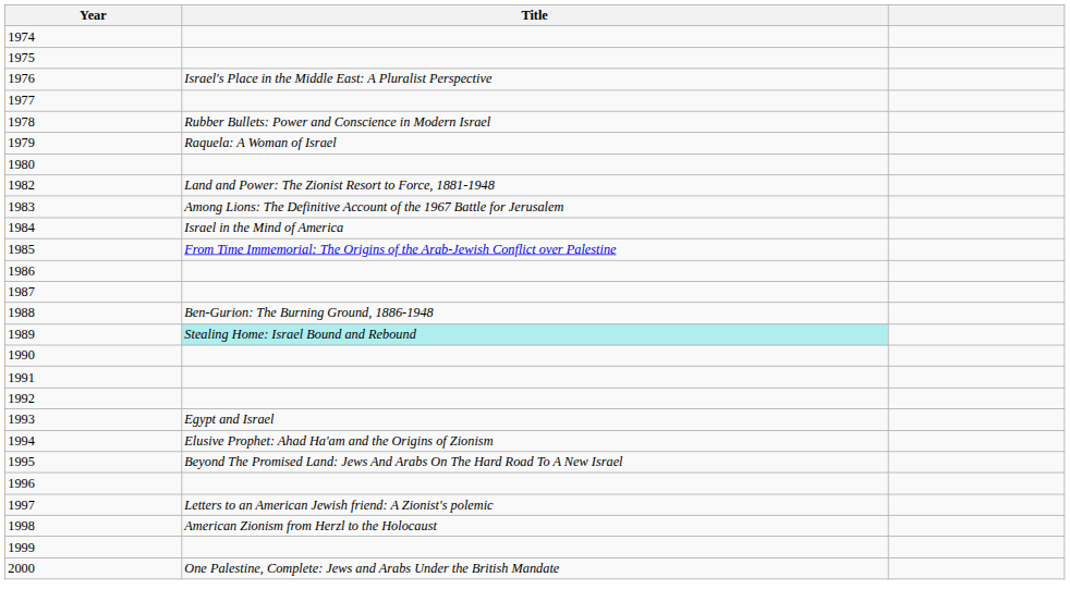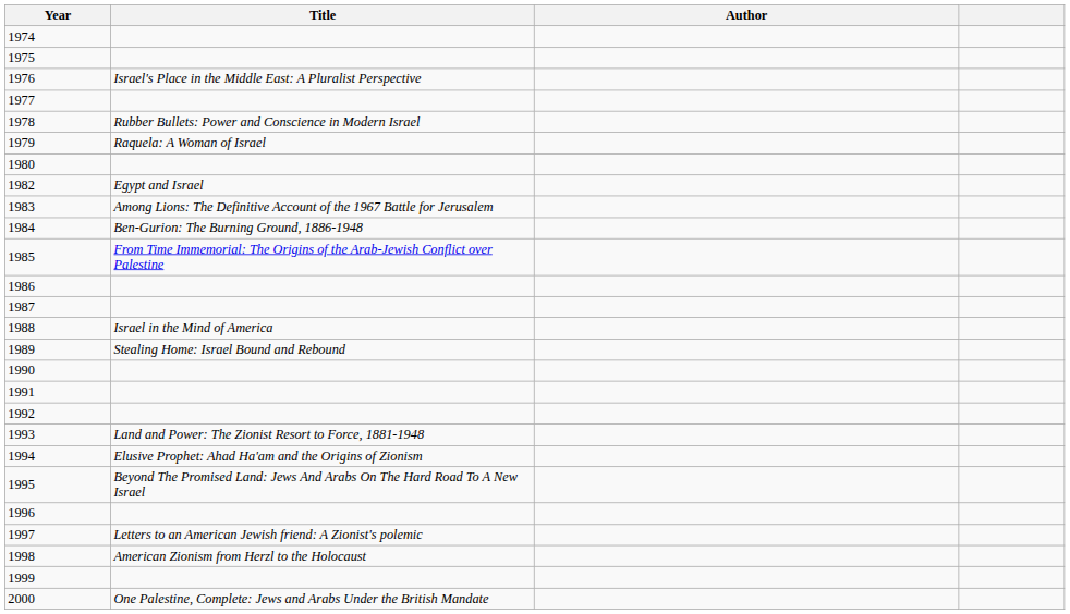 <table class="wikitable sortable" style="width:100%">
 <tr>
 <th scope="col" style="width:10%">Year</th>
 <th scope="col" style="width:40%">Title</th>
+<th scope="col" style="width:40%">Author</th>
 <th scope="col" style="width:10%"></th>
 </tr>
 <tr>
 <td>1974</td>
 <td><em></em></td>
 <td></td>
+<td></td>
 </tr>
 <tr>
 <td>1975</td>
 <td><em></em></td>
+<td></td>
 <td></td>
 </tr>
 <tr>
 <td>1976</td>
 <td><em>Israel's Place in the Middle East: A Pluralist Perspective</em></td>
 <td></td>
+<td></td>
 </tr>
 <tr>
 <td>1977</td>
 <td><em></em></td>
+<td></td>
 <td></td>
 </tr>
 <tr>
 <td>1978</td>
 <td><em>Rubber Bullets: Power and Conscience in Modern Israel</em></td>
 <td></td>
+<td></td>
 </tr>
 <tr>
 <td>1979</td>
 <td><em>Raquela: A Woman of Israel</em></td>
+<td></td>
 <td></td>
 </tr>
 <tr>
 <td>1980</td>
 <td><em></em></td>
 <td></td>
+<td></td>
 </tr>
 <tr>
 <td>1982</td>
-<td><em>Land and Power: The Zionist Resort to Force, 1881-1948</em></td>
+<td><em>Egypt and Israel</em></td>
+<td></td>
 <td></td>
 </tr>
 <tr>
 <td>1983</td>
 <td><em>Among Lions: The Definitive Account of the 1967 Battle for Jerusalem</em></td>
 <td></td>
+<td></td>
 </tr>
 <tr>
 <td>1984</td>
-<td><em>Israel in the Mind of America</em></td>
+<td><em>Ben-Gurion: The Burning Ground, 1886-1948</em></td>
+<td></td>
 <td></td>
 </tr>
 <tr>
 <td>1985</td>
 <td><em><a href='#'>From Time Immemorial: The Origins of the Arab-Jewish Conflict over Palestine</a></em></td>
 <td></td>
+<td></td>
 </tr>
 <tr>
 <td>1986</td>
 <td><em></em></td>
+<td></td>
 <td></td>
 </tr>
 <tr>
 <td>1987</td>
 <td><em></em></td>
 <td></td>
+<td></td>
 </tr>
 <tr>
 <td>1988</td>
-<td><em>Ben-Gurion: The Burning Ground, 1886-1948</em></td>
+<td><em>Israel in the Mind of America</em></td>
+<td></td>
 <td></td>
 </tr>
 <tr>
 <td>1989</td>
-<td style="background: paleturquoise;"><em>Stealing Home: Israel Bound and Rebound</em></td>
+<td><em>Stealing Home: Israel Bound and Rebound</em></td>
+<td></td>
 <td></td>
 </tr>
 <tr>
 <td>1990</td>
 <td><em></em></td>
 <td></td>
+<td></td>
 </tr>
 <tr>
 <td>1991</td>
 <td><em></em></td>
+<td></td>
 <td></td>
 </tr>
 <tr>
 <td>1992</td>
 <td><em></em></td>
 <td></td>
+<td></td>
 </tr>
 <tr>
 <td>1993</td>
-<td><em>Egypt and Israel</em></td>
+<td><em>Land and Power: The Zionist Resort to Force, 1881-1948</em></td>
+<td></td>
 <td></td>
 </tr>
 <tr>
 <td>1994</td>
 <td><em>Elusive Prophet: Ahad Ha'am and the Origins of Zionism</em></td>
 <td></td>
+<td></td>
 </tr>
 <tr>
 <td>1995</td>
 <td><em>Beyond The Promised Land: Jews And Arabs On The Hard Road To A New Israel</em></td>
+<td></td>
 <td></td>
 </tr>
 <tr>
 <td>1996</td>
 <td><em></em></td>
 <td></td>
+<td></td>
 </tr>
 <tr>
 <td>1997</td>
 <td><em>Letters to an American Jewish friend: A Zionist's polemic</em></td>
+<td></td>
 <td></td>
 </tr>
 <tr>
 <td>1998</td>
 <td><em>American Zionism from Herzl to the Holocaust</em></td>
 <td></td>
+<td></td>
 </tr>
 <tr>
 <td>1999</td>
 <td><em></em></td>
+<td></td>
 <td></td>
 </tr>
 <tr>
 <td>2000</td>
 <td><em>One Palestine, Complete: Jews and Arabs Under the British Mandate</em></td>
 <td></td>
+<td></td>
 </tr>
 </table>
